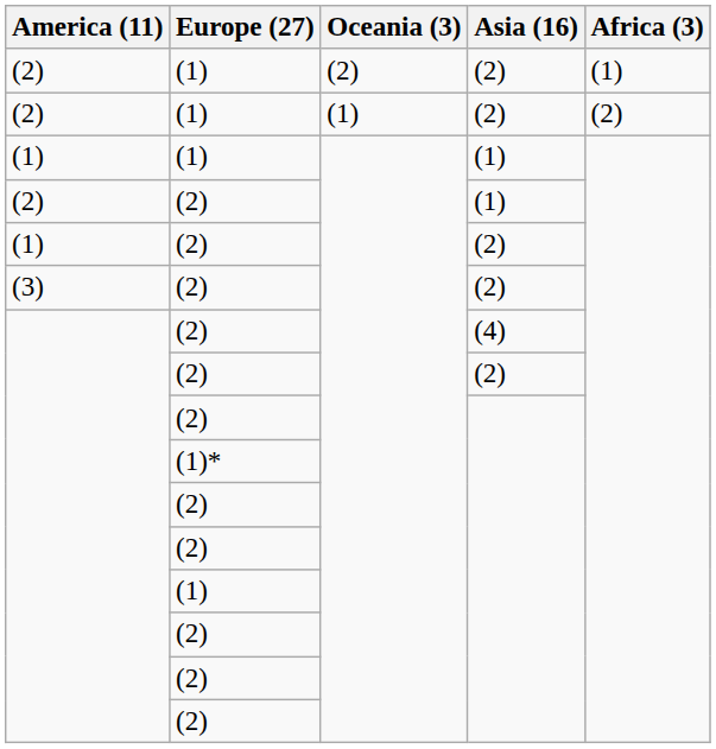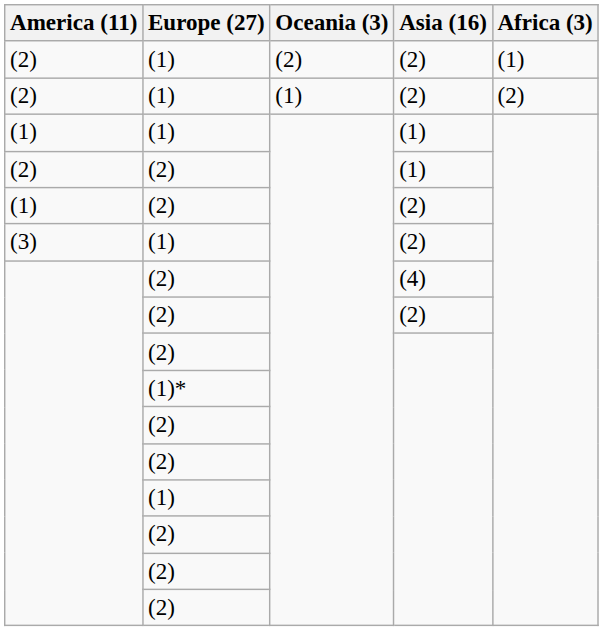 <table class=wikitable>
 <tr>
 <th>America (11)</th>
 <th>Europe (27)</th>
 <th>Oceania (3)</th>
 <th>Asia (16)</th>
 <th>Africa (3)</th>
 </tr>
 <tr>
 <td> (2)</td>
 <td> (1)</td>
 <td> (2)</td>
 <td> (2)</td>
 <td> (1)</td>
 </tr>
 <tr>
 <td> (2)</td>
 <td> (1)</td>
 <td> (1)</td>
 <td> (2)</td>
 <td> (2)</td>
 </tr>
 <tr>
 <td> (1)</td>
 <td> (1)</td>
 <td rowspan=14></td>
 <td> (1)</td>
 <td rowspan=14></td>
 </tr>
 <tr>
 <td> (2)</td>
 <td> (2)</td>
 <td> (1)</td>
 </tr>
 <tr>
 <td> (1)</td>
 <td> (2)</td>
 <td> (2)</td>
 </tr>
 <tr>
 <td> (3)</td>
-<td> (2)</td>
+<td> (1)</td>
 <td> (2)</td>
 </tr>
 <tr>
 <td rowspan=10></td>
 <td> (2)</td>
 <td> (4)</td>
 </tr>
 <tr>
 <td> (2)</td>
 <td> (2)</td>
 </tr>
 <tr>
 <td> (2)</td>
 <td rowspan=8></td>
 </tr>
 <tr>
 <td> (1)*</td>
 </tr>
 <tr>
 <td> (2)</td>
 </tr>
 <tr>
 <td> (2)</td>
 </tr>
 <tr>
 <td> (1)</td>
 </tr>
 <tr>
 <td> (2)</td>
 </tr>
 <tr>
 <td> (2)</td>
 </tr>
 <tr>
 <td> (2)</td>
 </tr>
 </table>
